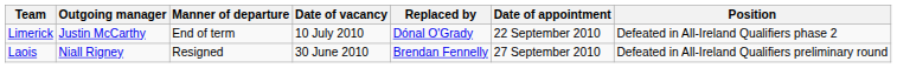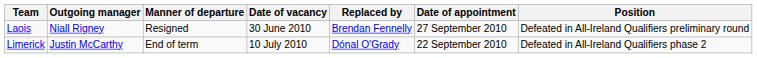 <table class="wikitable">
 <tr>
 <th>Team</th>
 <th>Outgoing manager</th>
 <th>Manner of departure</th>
 <th>Date of vacancy</th>
 <th>Replaced by</th>
 <th>Date of appointment</th>
 <th>Position</th>
 </tr>
 <tr>
+<td><a href='#'>Laois</a></td>
+<td><a href='#'>Niall Rigney</a></td>
+<td>Resigned</td>
+<td>30 June 2010</td>
+<td><a href='#'>Brendan Fennelly</a></td>
+<td>27 September 2010</td>
+<td>Defeated in All-Ireland Qualifiers preliminary round</td>
+</tr>
+<tr>
 <td><a href='#'>Limerick</a></td>
 <td><a href='#'>Justin McCarthy</a></td>
 <td>End of term</td>
 <td>10 July 2010</td>
 <td><a href='#'>Dónal O'Grady</a></td>
 <td>22 September 2010</td>
 <td>Defeated in All-Ireland Qualifiers phase 2</td>
 </tr>
-<tr>
-<td><a href='#'>Laois</a></td>
-<td><a href='#'>Niall Rigney</a></td>
-<td>Resigned</td>
-<td>30 June 2010</td>
-<td><a href='#'>Brendan Fennelly</a></td>
-<td>27 September 2010</td>
-<td>Defeated in All-Ireland Qualifiers preliminary round</td>
-</tr>
 </table>
